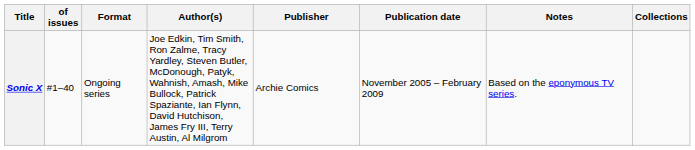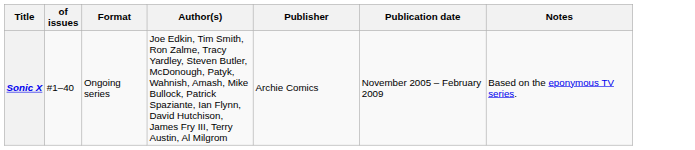 <table class="wikitable">
 <tr>
 <th>Title</th>
 <th style="width:40pt"> of issues</th>
 <th style="width:75pt">Format</th>
 <th style="width:125pt">Author(s)</th>
 <th style="width:125pt">Publisher</th>
 <th style="width:150pt">Publication date</th>
 <th style="width:175pt">Notes</th>
-<th>Collections</th>
 </tr>
 <tr>
 <th><em><a href='#'>Sonic X</a></em></th>
 <td>#1–40</td>
 <td>Ongoing series</td>
 <td>Joe Edkin, Tim Smith, Ron Zalme, Tracy Yardley, Steven Butler, McDonough, Patyk, Wahnish, Amash, Mike Bullock, Patrick Spaziante, Ian Flynn, David Hutchison, James Fry III, Terry Austin, Al Milgrom</td>
 <td>Archie Comics</td>
 <td>November 2005 – February 2009</td>
 <td>Based on the <a href='#'>eponymous TV series</a>.</td>
-<td></td>
 </tr>
 </table>
